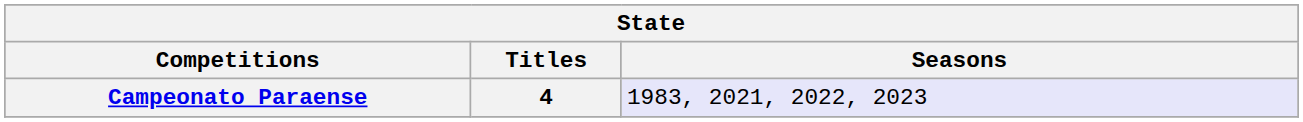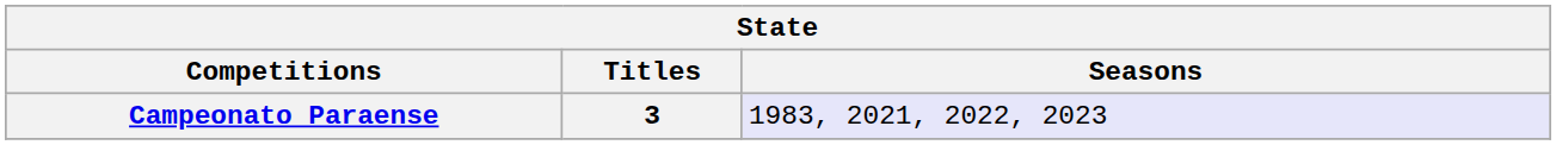 <table class="wikitable">
 <tr>
 <th colspan="3">State</th>
 </tr>
 <tr>
 <th style="width:260px">Competitions</th>
 <th style="width:80px">Titles</th>
 <th style="width:380px">Seasons</th>
 </tr>
 <tr>
 <th style="text-align:center"><a href='#'>Campeonato Paraense</a></th>
-<th style="text-align:center"><strong>4</strong></th>
+<th style="text-align:center"><strong>3</strong></th>
 <td align="left" style="background: lavender;">1983, 2021, 2022, 2023</td>
 </tr>
 </table>
